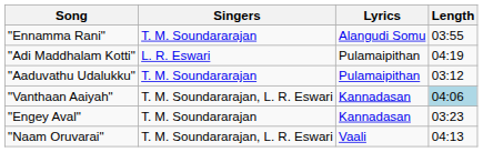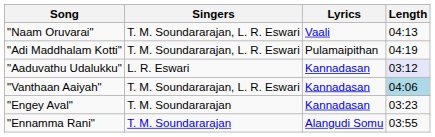 <table class="wikitable" style="font-size:95%;">
 <tr>
 <th>Song</th>
 <th>Singers</th>
 <th>Lyrics</th>
 <th>Length</th>
 </tr>
 <tr>
-<td>"Ennamma Rani"</td>
-<td><a href='#'>T. M. Soundararajan</a></td>
-<td><a href='#'>Alangudi Somu</a></td>
-<td>03:55</td>
+<td>"Naam Oruvarai"</td>
+<td>T. M. Soundararajan, L. R. Eswari</td>
+<td><a href='#'>Vaali</a></td>
+<td>04:13</td>
 </tr>
 <tr>
 <td>"Adi Maddhalam Kotti"</td>
-<td><a href='#'>L. R. Eswari</a></td>
+<td>T. M. Soundararajan, L. R. Eswari</td>
 <td>Pulamaipithan</td>
 <td>04:19</td>
 </tr>
 <tr>
 <td>"Aaduvathu Udalukku"</td>
-<td><a href='#'>T. M. Soundararajan</a></td>
-<td><a href='#'>Pulamaipithan</a></td>
-<td>03:12</td>
+<td>L. R. Eswari</td>
+<td><a href='#'>Kannadasan</a></td>
+<td style="background: lavender;">03:12</td>
 </tr>
 <tr>
 <td>"Vanthaan Aaiyah"</td>
 <td>T. M. Soundararajan, L. R. Eswari</td>
 <td><a href='#'>Kannadasan</a></td>
 <td style="background: lightblue;">04:06</td>
 </tr>
 <tr>
 <td>"Engey Aval"</td>
 <td>T. M. Soundararajan</td>
 <td><a href='#'>Kannadasan</a></td>
 <td>03:23</td>
 </tr>
 <tr>
-<td>"Naam Oruvarai"</td>
-<td>T. M. Soundararajan, L. R. Eswari</td>
-<td><a href='#'>Vaali</a></td>
-<td>04:13</td>
+<td>"Ennamma Rani"</td>
+<td><a href='#'>T. M. Soundararajan</a></td>
+<td><a href='#'>Alangudi Somu</a></td>
+<td>03:55</td>
 </tr>
 </table>
